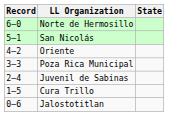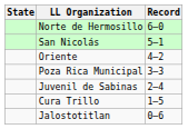 <table class="wikitable">
 <tr>
+<th>State</th>
+<th>LL Organization</th>
 <th>Record</th>
-<th>LL Organization</th>
-<th>State</th>
 </tr>
 <tr bgcolor=ccffcc>
+<td><strong></strong></td>
+<td>Norte de Hermosillo</td>
 <td>6–0</td>
-<td>Norte de Hermosillo</td>
-<td><strong></strong></td>
 </tr>
 <tr bgcolor=ccffcc>
+<td><strong></strong></td>
+<td>San Nicolás</td>
 <td>5–1</td>
-<td>San Nicolás</td>
-<td><strong></strong></td>
 </tr>
 <tr>
+<td><strong></strong></td>
+<td>Oriente</td>
 <td>4–2</td>
-<td>Oriente</td>
-<td><strong></strong></td>
 </tr>
 <tr>
+<td><strong></strong></td>
+<td>Poza Rica Municipal</td>
 <td>3–3</td>
-<td>Poza Rica Municipal</td>
-<td><strong></strong></td>
 </tr>
 <tr>
+<td><strong></strong></td>
+<td>Juvenil de Sabinas</td>
 <td>2–4</td>
-<td>Juvenil de Sabinas</td>
-<td><strong></strong></td>
 </tr>
 <tr>
+<td><strong></strong></td>
+<td>Cura Trillo</td>
 <td>1–5</td>
-<td>Cura Trillo</td>
-<td><strong></strong></td>
 </tr>
 <tr>
+<td><strong></strong></td>
+<td>Jalostotitlan</td>
 <td>0–6</td>
-<td>Jalostotitlan</td>
-<td><strong></strong></td>
 </tr>
 </table>
